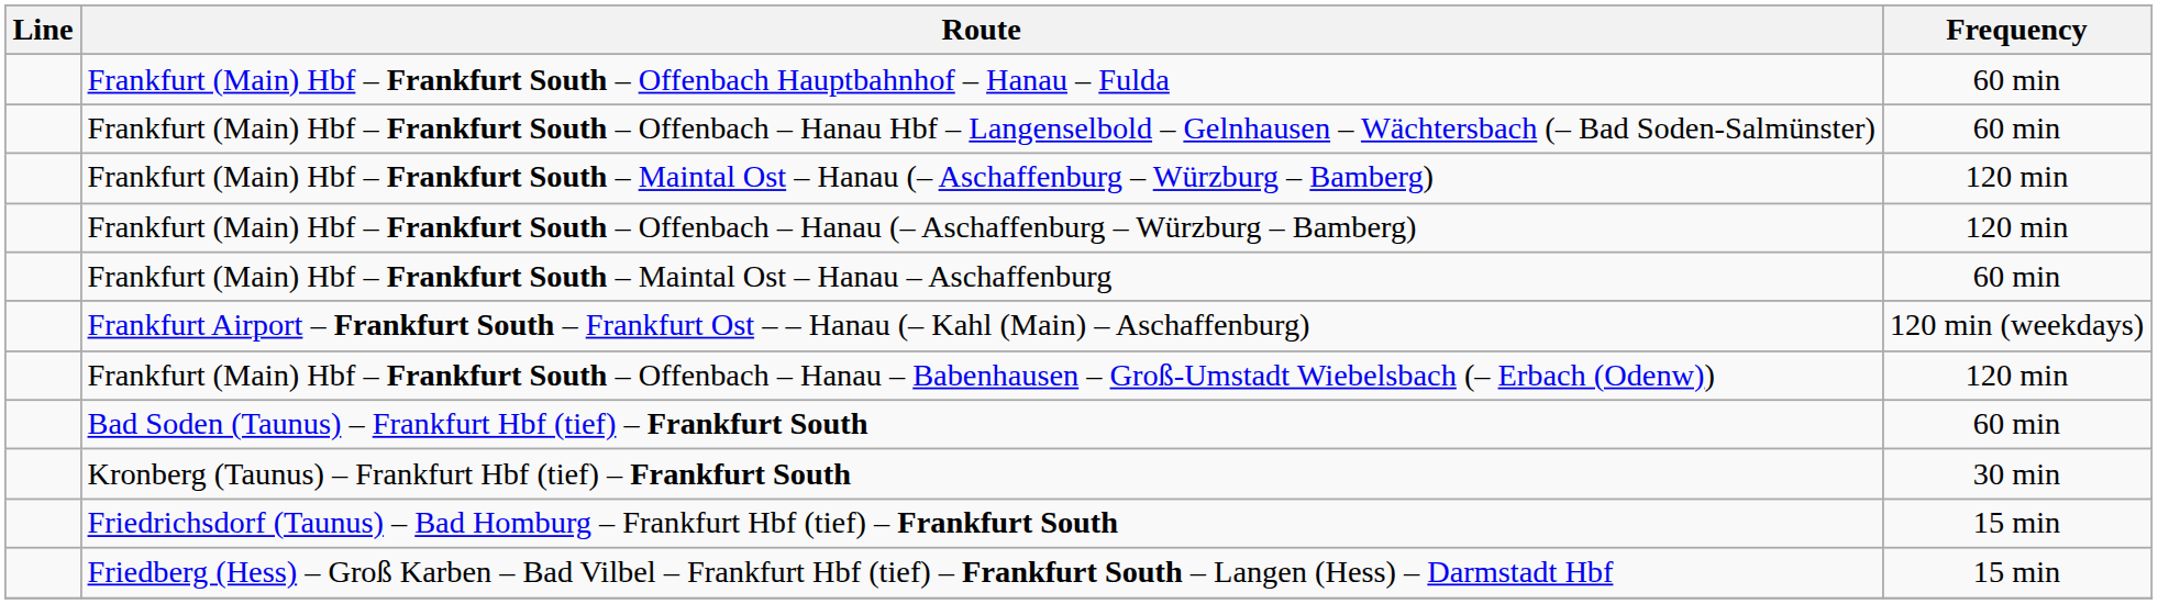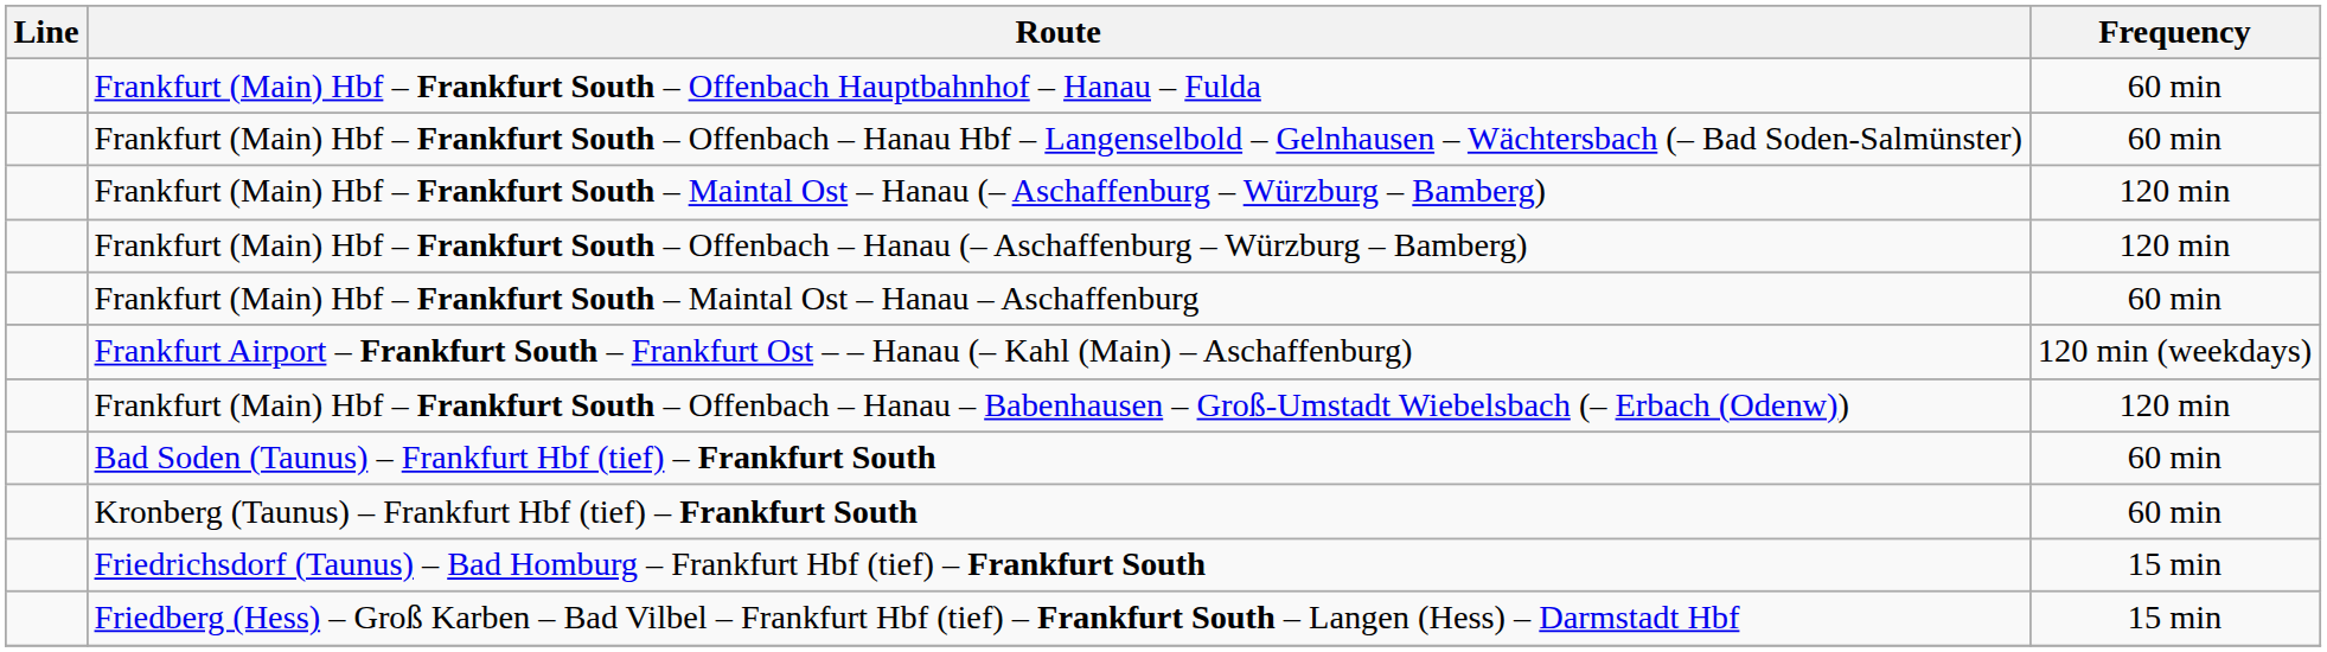 <table class="wikitable">
 <tr>
 <th>Line</th>
 <th>Route</th>
 <th>Frequency</th>
 </tr>
 <tr>
 <td></td>
 <td><a href='#'>Frankfurt (Main) Hbf</a> – <strong>Frankfurt South</strong> – <a href='#'>Offenbach Hauptbahnhof</a> – <a href='#'>Hanau</a> – <a href='#'>Fulda</a></td>
 <td align="center">60 min</td>
 </tr>
 <tr>
 <td></td>
 <td>Frankfurt (Main) Hbf – <strong>Frankfurt South</strong> – Offenbach – Hanau Hbf – <a href='#'>Langenselbold</a> – <a href='#'>Gelnhausen</a> – <a href='#'>Wächtersbach</a> (– Bad Soden-Salmünster)</td>
 <td align="center">60 min</td>
 </tr>
 <tr>
 <td></td>
 <td>Frankfurt (Main) Hbf – <strong>Frankfurt South</strong> – <a href='#'>Maintal Ost</a> – Hanau (– <a href='#'>Aschaffenburg</a> – <a href='#'>Würzburg</a> – <a href='#'>Bamberg</a>)</td>
 <td align="center">120 min</td>
 </tr>
 <tr>
 <td></td>
 <td>Frankfurt (Main) Hbf – <strong>Frankfurt South</strong> – Offenbach – Hanau (– Aschaffenburg – Würzburg – Bamberg)</td>
 <td align="center">120 min</td>
 </tr>
 <tr>
 <td></td>
 <td>Frankfurt (Main) Hbf – <strong>Frankfurt South</strong> – Maintal Ost – Hanau – Aschaffenburg</td>
 <td align="center">60 min</td>
 </tr>
 <tr>
 <td></td>
 <td><a href='#'>Frankfurt Airport</a> – <strong>Frankfurt South</strong> – <a href='#'>Frankfurt Ost</a> –  – Hanau (– Kahl (Main) – Aschaffenburg)</td>
 <td align="center">120 min (weekdays)</td>
 </tr>
 <tr>
 <td></td>
 <td>Frankfurt (Main) Hbf – <strong>Frankfurt South</strong> – Offenbach – Hanau – <a href='#'>Babenhausen</a> – <a href='#'>Groß-Umstadt Wiebelsbach</a> (– <a href='#'>Erbach (Odenw)</a>)</td>
 <td align="center">120 min</td>
 </tr>
 <tr>
 <td></td>
 <td><a href='#'>Bad Soden (Taunus)</a> – <a href='#'>Frankfurt Hbf (tief)</a> – <strong>Frankfurt South</strong></td>
 <td align="center">60 min</td>
 </tr>
 <tr>
 <td></td>
 <td>Kronberg (Taunus) – Frankfurt Hbf (tief) – <strong>Frankfurt South</strong></td>
-<td align="center">30 min</td>
+<td align="center">60 min</td>
 </tr>
 <tr>
 <td></td>
 <td><a href='#'>Friedrichsdorf (Taunus)</a> – <a href='#'>Bad Homburg</a> – Frankfurt Hbf (tief) – <strong>Frankfurt South</strong></td>
 <td align="center">15 min</td>
 </tr>
 <tr>
 <td></td>
 <td><a href='#'>Friedberg (Hess)</a> – Groß Karben – Bad Vilbel – Frankfurt Hbf (tief) – <strong>Frankfurt South</strong> – Langen (Hess) – <a href='#'>Darmstadt Hbf</a></td>
 <td align="center">15 min</td>
 </tr>
 <tr>
 </tr>
 </table>
